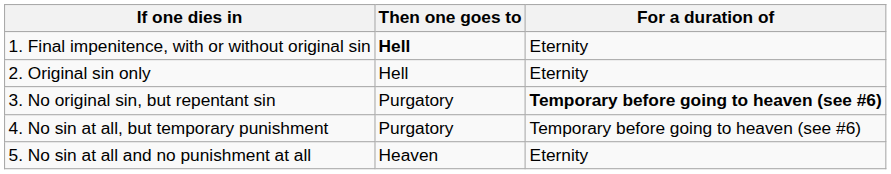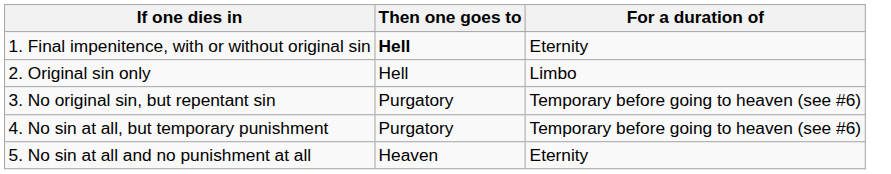 <table class="wikitable">
 <tr>
 <th>If one dies in</th>
 <th>Then one goes to</th>
 <th>For a duration of</th>
 </tr>
 <tr>
 <td>1. Final impenitence, with or without original sin</td>
 <td><strong>Hell</strong></td>
 <td>Eternity</td>
 </tr>
 <tr>
 <td>2. Original sin only</td>
 <td>Hell</td>
-<td>Eternity</td>
+<td>Limbo</td>
 </tr>
 <tr>
 <td>3. No original sin, but repentant sin</td>
 <td>Purgatory</td>
-<td><strong>Temporary before going to heaven (see #6)</strong></td>
+<td>Temporary before going to heaven (see #6)</td>
 </tr>
 <tr>
 <td>4. No sin at all, but temporary punishment</td>
 <td>Purgatory</td>
 <td>Temporary before going to heaven (see #6)</td>
 </tr>
 <tr>
 <td>5. No sin at all and no punishment at all</td>
 <td>Heaven</td>
 <td>Eternity</td>
 </tr>
 </table>
